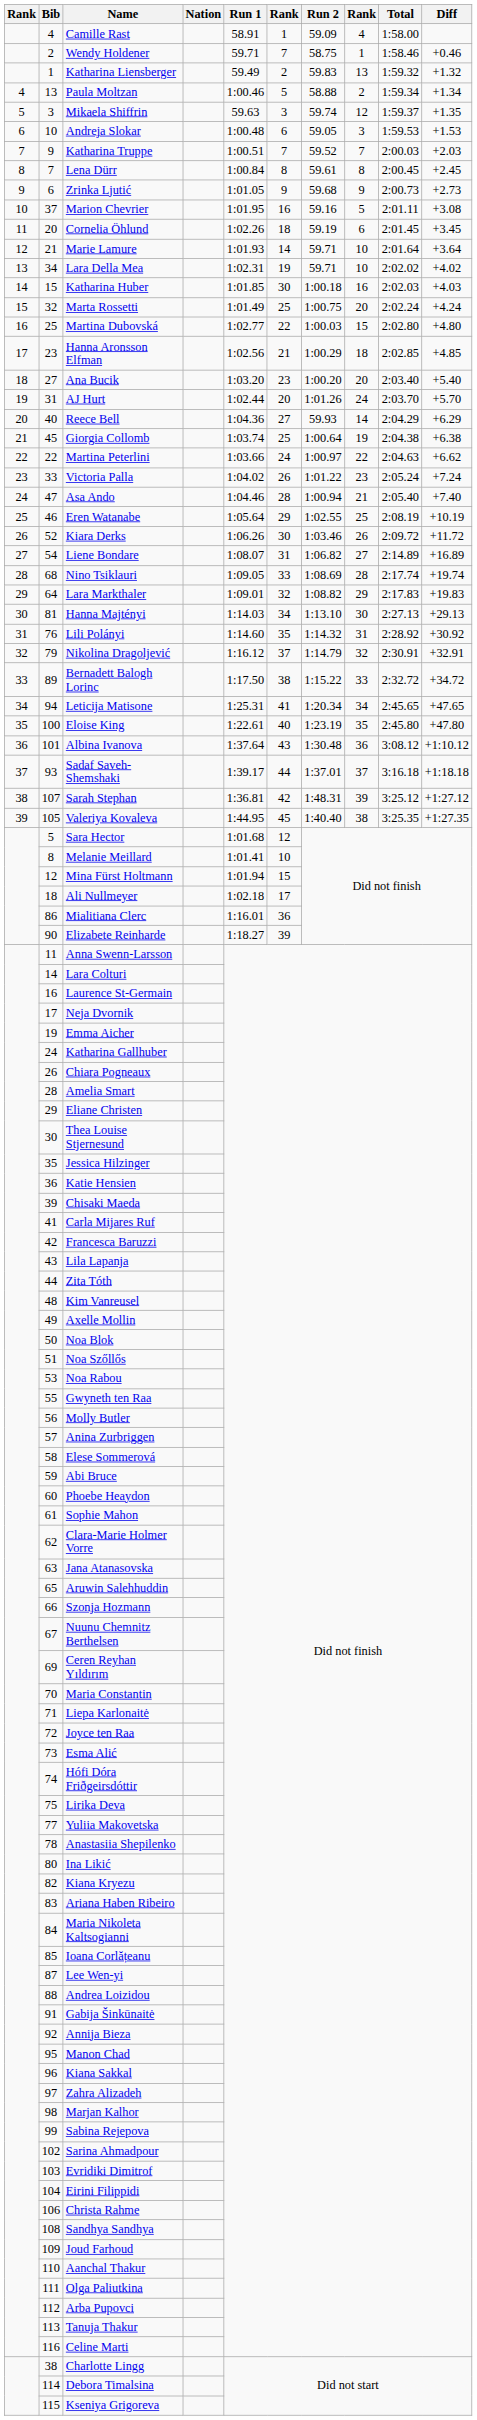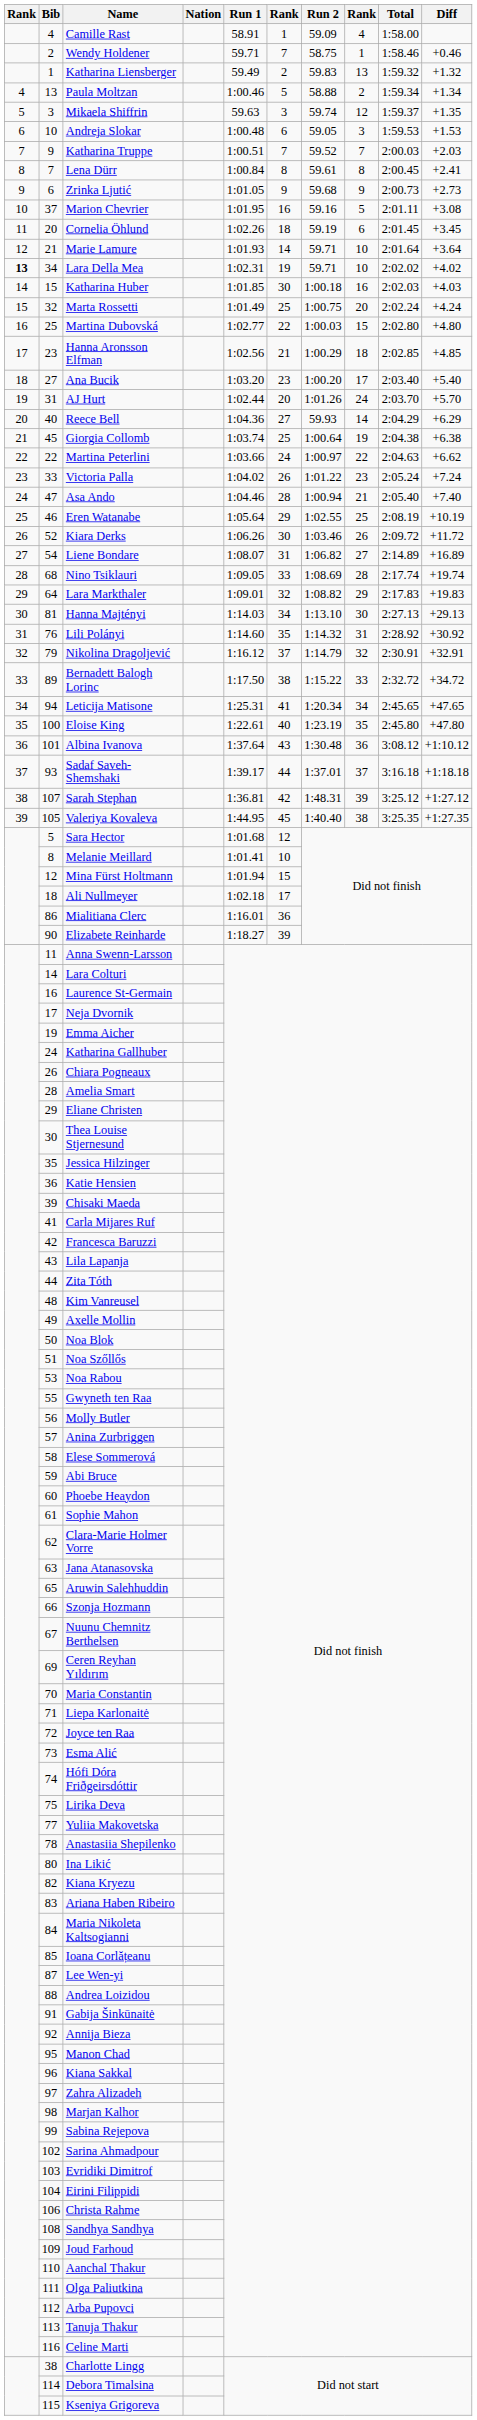 <table class="wikitable sortable" style="text-align:center">
 <tr>
 <th>Rank</th>
 <th>Bib</th>
 <th>Name</th>
 <th>Nation</th>
 <th>Run 1</th>
 <th>Rank</th>
 <th>Run 2</th>
 <th>Rank</th>
 <th>Total</th>
 <th>Diff</th>
 </tr>
 <tr>
 <td></td>
 <td>4</td>
 <td align=left><a href='#'>Camille Rast</a></td>
 <td align=left></td>
 <td>58.91</td>
 <td>1</td>
 <td>59.09</td>
 <td>4</td>
 <td>1:58.00</td>
 <td></td>
 </tr>
 <tr>
 <td></td>
 <td>2</td>
 <td align=left><a href='#'>Wendy Holdener</a></td>
 <td align=left></td>
 <td>59.71</td>
 <td>7</td>
 <td>58.75</td>
 <td>1</td>
 <td>1:58.46</td>
 <td>+0.46</td>
 </tr>
 <tr>
 <td></td>
 <td>1</td>
 <td align=left><a href='#'>Katharina Liensberger</a></td>
 <td align=left></td>
 <td>59.49</td>
 <td>2</td>
 <td>59.83</td>
 <td>13</td>
 <td>1:59.32</td>
 <td>+1.32</td>
 </tr>
 <tr>
 <td>4</td>
 <td>13</td>
 <td align=left><a href='#'>Paula Moltzan</a></td>
 <td align=left></td>
 <td>1:00.46</td>
 <td>5</td>
 <td>58.88</td>
 <td>2</td>
 <td>1:59.34</td>
 <td>+1.34</td>
 </tr>
 <tr>
 <td>5</td>
 <td>3</td>
 <td align=left><a href='#'>Mikaela Shiffrin</a></td>
 <td align=left></td>
 <td>59.63</td>
 <td>3</td>
 <td>59.74</td>
 <td>12</td>
 <td>1:59.37</td>
 <td>+1.35</td>
 </tr>
 <tr>
 <td>6</td>
 <td>10</td>
 <td align=left><a href='#'>Andreja Slokar</a></td>
 <td align=left> </td>
 <td>1:00.48</td>
 <td>6</td>
 <td>59.05</td>
 <td>3</td>
 <td>1:59.53</td>
 <td>+1.53</td>
 </tr>
 <tr>
 <td>7</td>
 <td>9</td>
 <td align=left><a href='#'>Katharina Truppe</a></td>
 <td align=left></td>
 <td>1:00.51</td>
 <td>7</td>
 <td>59.52</td>
 <td>7</td>
 <td>2:00.03</td>
 <td>+2.03</td>
 </tr>
 <tr>
 <td>8</td>
 <td>7</td>
 <td align=left><a href='#'>Lena Dürr</a></td>
 <td align=left></td>
 <td>1:00.84</td>
 <td>8</td>
 <td>59.61</td>
 <td>8</td>
 <td>2:00.45</td>
-<td>+2.45</td>
+<td>+2.41</td>
 </tr>
 <tr>
 <td>9</td>
 <td>6</td>
 <td align=left><a href='#'>Zrinka Ljutić</a></td>
 <td align=left></td>
 <td>1:01.05</td>
 <td>9</td>
 <td>59.68</td>
 <td>9</td>
 <td>2:00.73</td>
 <td>+2.73</td>
 </tr>
 <tr>
 <td>10</td>
 <td>37</td>
 <td align=left><a href='#'>Marion Chevrier</a></td>
 <td align=left></td>
 <td>1:01.95</td>
 <td>16</td>
 <td>59.16</td>
 <td>5</td>
 <td>2:01.11</td>
 <td>+3.08</td>
 </tr>
 <tr>
 <td>11</td>
 <td>20</td>
 <td align=left><a href='#'>Cornelia Öhlund</a></td>
 <td align=left></td>
 <td>1:02.26</td>
 <td>18</td>
 <td>59.19</td>
 <td>6</td>
 <td>2:01.45</td>
 <td>+3.45</td>
 </tr>
 <tr>
 <td>12</td>
 <td>21</td>
 <td align=left><a href='#'>Marie Lamure</a></td>
 <td align=left></td>
 <td>1:01.93</td>
 <td>14</td>
 <td>59.71</td>
 <td>10</td>
 <td>2:01.64</td>
 <td>+3.64</td>
 </tr>
 <tr>
-<td>13</td>
+<td><strong>13</strong></td>
 <td>34</td>
 <td align=left><a href='#'>Lara Della Mea</a></td>
 <td align=left></td>
 <td>1:02.31</td>
 <td>19</td>
 <td>59.71</td>
 <td>10</td>
 <td>2:02.02</td>
 <td>+4.02</td>
 </tr>
 <tr>
 <td>14</td>
 <td>15</td>
 <td align=left><a href='#'>Katharina Huber</a></td>
 <td align=left></td>
 <td>1:01.85</td>
 <td>30</td>
 <td>1:00.18</td>
 <td>16</td>
 <td>2:02.03</td>
 <td>+4.03</td>
 </tr>
 <tr>
 <td>15</td>
 <td>32</td>
 <td align=left><a href='#'>Marta Rossetti</a></td>
 <td align=left></td>
 <td>1:01.49</td>
 <td>25</td>
 <td>1:00.75</td>
 <td>20</td>
 <td>2:02.24</td>
 <td>+4.24</td>
 </tr>
 <tr>
 <td>16</td>
 <td>25</td>
 <td align=left><a href='#'>Martina Dubovská</a></td>
 <td align=left></td>
 <td>1:02.77</td>
 <td>22</td>
 <td>1:00.03</td>
 <td>15</td>
 <td>2:02.80</td>
 <td>+4.80</td>
 </tr>
 <tr>
 <td>17</td>
 <td>23</td>
 <td align=left><a href='#'>Hanna Aronsson Elfman</a></td>
 <td align=left></td>
 <td>1:02.56</td>
 <td>21</td>
 <td>1:00.29</td>
 <td>18</td>
 <td>2:02.85</td>
 <td>+4.85</td>
 </tr>
 <tr>
 <td>18</td>
 <td>27</td>
 <td align=left><a href='#'>Ana Bucik</a></td>
 <td align=left></td>
 <td>1:03.20</td>
 <td>23</td>
 <td>1:00.20</td>
-<td>20</td>
+<td>17</td>
 <td>2:03.40</td>
 <td>+5.40</td>
 </tr>
 <tr>
 <td>19</td>
 <td>31</td>
 <td align=left><a href='#'>AJ Hurt</a></td>
 <td align=left></td>
 <td>1:02.44</td>
 <td>20</td>
 <td>1:01.26</td>
 <td>24</td>
 <td>2:03.70</td>
 <td>+5.70</td>
 </tr>
 <tr>
 <td>20</td>
 <td>40</td>
 <td align=left><a href='#'>Reece Bell</a></td>
 <td align=left></td>
 <td>1:04.36</td>
 <td>27</td>
 <td>59.93</td>
 <td>14</td>
 <td>2:04.29</td>
 <td>+6.29</td>
 </tr>
 <tr>
 <td>21</td>
 <td>45</td>
 <td align=left><a href='#'>Giorgia Collomb</a></td>
 <td align=left></td>
 <td>1:03.74</td>
 <td>25</td>
 <td>1:00.64</td>
 <td>19</td>
 <td>2:04.38</td>
 <td>+6.38</td>
 </tr>
 <tr>
 <td>22</td>
 <td>22</td>
 <td align=left><a href='#'>Martina Peterlini</a></td>
 <td align=left></td>
 <td>1:03.66</td>
 <td>24</td>
 <td>1:00.97</td>
 <td>22</td>
 <td>2:04.63</td>
 <td>+6.62</td>
 </tr>
 <tr>
 <td>23</td>
 <td>33</td>
 <td align=left><a href='#'>Victoria Palla</a></td>
 <td align=left></td>
 <td>1:04.02</td>
 <td>26</td>
 <td>1:01.22</td>
 <td>23</td>
 <td>2:05.24</td>
 <td>+7.24</td>
 </tr>
 <tr>
 <td>24</td>
 <td>47</td>
 <td align=left><a href='#'>Asa Ando</a></td>
 <td align=left></td>
 <td>1:04.46</td>
 <td>28</td>
 <td>1:00.94</td>
 <td>21</td>
 <td>2:05.40</td>
 <td>+7.40</td>
 </tr>
 <tr>
 <td>25</td>
 <td>46</td>
 <td align=left><a href='#'>Eren Watanabe</a></td>
 <td align=left></td>
 <td>1:05.64</td>
 <td>29</td>
 <td>1:02.55</td>
 <td>25</td>
 <td>2:08.19</td>
 <td>+10.19</td>
 </tr>
 <tr>
 <td>26</td>
 <td>52</td>
 <td align=left><a href='#'>Kiara Derks</a></td>
 <td align=left></td>
 <td>1:06.26</td>
 <td>30</td>
 <td>1:03.46</td>
 <td>26</td>
 <td>2:09.72</td>
 <td>+11.72</td>
 </tr>
 <tr>
 <td>27</td>
 <td>54</td>
 <td align=left><a href='#'>Liene Bondare</a></td>
 <td align=left></td>
 <td>1:08.07</td>
 <td>31</td>
 <td>1:06.82</td>
 <td>27</td>
 <td>2:14.89</td>
 <td>+16.89</td>
 </tr>
 <tr>
 <td>28</td>
 <td>68</td>
 <td align=left><a href='#'>Nino Tsiklauri</a></td>
 <td align=left></td>
 <td>1:09.05</td>
 <td>33</td>
 <td>1:08.69</td>
 <td>28</td>
 <td>2:17.74</td>
 <td>+19.74</td>
 </tr>
 <tr>
 <td>29</td>
 <td>64</td>
 <td align=left><a href='#'>Lara Markthaler</a></td>
 <td align=left></td>
 <td>1:09.01</td>
 <td>32</td>
 <td>1:08.82</td>
 <td>29</td>
 <td>2:17.83</td>
 <td>+19.83</td>
 </tr>
 <tr>
 <td>30</td>
 <td>81</td>
 <td align=left><a href='#'>Hanna Majtényi</a></td>
 <td align=left></td>
 <td>1:14.03</td>
 <td>34</td>
 <td>1:13.10</td>
 <td>30</td>
 <td>2:27.13</td>
 <td>+29.13</td>
 </tr>
 <tr>
 <td>31</td>
 <td>76</td>
 <td align=left><a href='#'>Lili Polányi</a></td>
 <td align=left></td>
 <td>1:14.60</td>
 <td>35</td>
 <td>1:14.32</td>
 <td>31</td>
 <td>2:28.92</td>
 <td>+30.92</td>
 </tr>
 <tr>
 <td>32</td>
 <td>79</td>
 <td align=left><a href='#'>Nikolina Dragoljević</a></td>
 <td align=left></td>
 <td>1:16.12</td>
 <td>37</td>
 <td>1:14.79</td>
 <td>32</td>
 <td>2:30.91</td>
 <td>+32.91</td>
 </tr>
 <tr>
 <td>33</td>
 <td>89</td>
 <td align=left><a href='#'>Bernadett Balogh Lorinc</a></td>
 <td align=left></td>
 <td>1:17.50</td>
 <td>38</td>
 <td>1:15.22</td>
 <td>33</td>
 <td>2:32.72</td>
 <td>+34.72</td>
 </tr>
 <tr>
 <td>34</td>
 <td>94</td>
 <td align=left><a href='#'>Leticija Matisone</a></td>
 <td align=left></td>
 <td>1:25.31</td>
 <td>41</td>
 <td>1:20.34</td>
 <td>34</td>
 <td>2:45.65</td>
 <td>+47.65</td>
 </tr>
 <tr>
 <td>35</td>
 <td>100</td>
 <td align=left><a href='#'>Eloise King</a></td>
 <td align=left></td>
 <td>1:22.61</td>
 <td>40</td>
 <td>1:23.19</td>
 <td>35</td>
 <td>2:45.80</td>
 <td>+47.80</td>
 </tr>
 <tr>
 <td>36</td>
 <td>101</td>
 <td align=left><a href='#'>Albina Ivanova</a></td>
 <td align=left></td>
 <td>1:37.64</td>
 <td>43</td>
 <td>1:30.48</td>
 <td>36</td>
 <td>3:08.12</td>
 <td>+1:10.12</td>
 </tr>
 <tr>
 <td>37</td>
 <td>93</td>
 <td align=left><a href='#'>Sadaf Saveh-Shemshaki</a></td>
 <td align=left></td>
 <td>1:39.17</td>
 <td>44</td>
 <td>1:37.01</td>
 <td>37</td>
 <td>3:16.18</td>
 <td>+1:18.18</td>
 </tr>
 <tr>
 <td>38</td>
 <td>107</td>
 <td align=left><a href='#'>Sarah Stephan</a></td>
 <td align=left></td>
 <td>1:36.81</td>
 <td>42</td>
 <td>1:48.31</td>
 <td>39</td>
 <td>3:25.12</td>
 <td>+1:27.12</td>
 </tr>
 <tr>
 <td>39</td>
 <td>105</td>
 <td align=left><a href='#'>Valeriya Kovaleva</a></td>
 <td align=left></td>
 <td>1:44.95</td>
 <td>45</td>
 <td>1:40.40</td>
 <td>38</td>
 <td>3:25.35</td>
 <td>+1:27.35</td>
 </tr>
 <tr>
 <td rowspan=6></td>
 <td>5</td>
 <td align=left><a href='#'>Sara Hector</a></td>
 <td align=left></td>
 <td>1:01.68</td>
 <td>12</td>
 <td colspan=4 rowspan=6>Did not finish</td>
 </tr>
 <tr>
 <td>8</td>
 <td align=left><a href='#'>Melanie Meillard</a></td>
 <td align=left></td>
 <td>1:01.41</td>
 <td>10</td>
 </tr>
 <tr>
 <td>12</td>
 <td align=left><a href='#'>Mina Fürst Holtmann</a></td>
 <td align=left></td>
 <td>1:01.94</td>
 <td>15</td>
 </tr>
 <tr>
 <td>18</td>
 <td align=left><a href='#'>Ali Nullmeyer</a></td>
 <td align=left></td>
 <td>1:02.18</td>
 <td>17</td>
 </tr>
 <tr>
 <td>86</td>
 <td align=left><a href='#'>Mialitiana Clerc</a></td>
 <td align=left></td>
 <td>1:16.01</td>
 <td>36</td>
 </tr>
 <tr>
 <td>90</td>
 <td align=left><a href='#'>Elizabete Reinharde</a></td>
 <td align=left></td>
 <td>1:18.27</td>
 <td>39</td>
 </tr>
 <tr>
 <td rowspan=68></td>
 <td>11</td>
 <td align=left><a href='#'>Anna Swenn-Larsson</a></td>
 <td align=left></td>
 <td colspan=6 rowspan=68>Did not finish</td>
 </tr>
 <tr>
 <td>14</td>
 <td align=left><a href='#'>Lara Colturi</a></td>
 <td align=left></td>
 </tr>
 <tr>
 <td>16</td>
 <td align=left><a href='#'>Laurence St-Germain</a></td>
 <td align=left></td>
 </tr>
 <tr>
 <td>17</td>
 <td align=left><a href='#'>Neja Dvornik</a></td>
 <td align=left></td>
 </tr>
 <tr>
 <td>19</td>
 <td align=left><a href='#'>Emma Aicher</a></td>
 <td align=left></td>
 </tr>
 <tr>
 <td>24</td>
 <td align=left><a href='#'>Katharina Gallhuber</a></td>
 <td align=left></td>
 </tr>
 <tr>
 <td>26</td>
 <td align=left><a href='#'>Chiara Pogneaux</a></td>
 <td align=left></td>
 </tr>
 <tr>
 <td>28</td>
 <td align=left><a href='#'>Amelia Smart</a></td>
 <td align=left></td>
 </tr>
 <tr>
 <td>29</td>
 <td align=left><a href='#'>Eliane Christen</a></td>
 <td align=left></td>
 </tr>
 <tr>
 <td>30</td>
 <td align=left><a href='#'>Thea Louise Stjernesund</a></td>
 <td align=left></td>
 </tr>
 <tr>
 <td>35</td>
 <td align=left><a href='#'>Jessica Hilzinger</a></td>
 <td align=left></td>
 </tr>
 <tr>
 <td>36</td>
 <td align=left><a href='#'>Katie Hensien</a></td>
 <td align=left></td>
 </tr>
 <tr>
 <td>39</td>
 <td align=left><a href='#'>Chisaki Maeda</a></td>
 <td align=left></td>
 </tr>
 <tr>
 <td>41</td>
 <td align=left><a href='#'>Carla Mijares Ruf</a></td>
 <td align=left></td>
 </tr>
 <tr>
 <td>42</td>
 <td align=left><a href='#'>Francesca Baruzzi</a></td>
 <td align=left></td>
 </tr>
 <tr>
 <td>43</td>
 <td align=left><a href='#'>Lila Lapanja</a></td>
 <td align=left></td>
 </tr>
 <tr>
 <td>44</td>
 <td align=left><a href='#'>Zita Tóth</a></td>
 <td align=left></td>
 </tr>
 <tr>
 <td>48</td>
 <td align=left><a href='#'>Kim Vanreusel</a></td>
 <td align=left></td>
 </tr>
 <tr>
 <td>49</td>
 <td align=left><a href='#'>Axelle Mollin</a></td>
 <td align=left></td>
 </tr>
 <tr>
 <td>50</td>
 <td align=left><a href='#'>Noa Blok</a></td>
 <td align=left></td>
 </tr>
 <tr>
 <td>51</td>
 <td align=left><a href='#'>Noa Szőllős</a></td>
 <td align=left></td>
 </tr>
 <tr>
 <td>53</td>
 <td align=left><a href='#'>Noa Rabou</a></td>
 <td align=left></td>
 </tr>
 <tr>
 <td>55</td>
 <td align=left><a href='#'>Gwyneth ten Raa</a></td>
 <td align=left></td>
 </tr>
 <tr>
 <td>56</td>
 <td align=left><a href='#'>Molly Butler</a></td>
 <td align=left></td>
 </tr>
 <tr>
 <td>57</td>
 <td align=left><a href='#'>Anina Zurbriggen</a></td>
 <td align=left></td>
 </tr>
 <tr>
 <td>58</td>
 <td align=left><a href='#'>Elese Sommerová</a></td>
 <td align=left></td>
 </tr>
 <tr>
 <td>59</td>
 <td align=left><a href='#'>Abi Bruce</a></td>
 <td align=left></td>
 </tr>
 <tr>
 <td>60</td>
 <td align=left><a href='#'>Phoebe Heaydon</a></td>
 <td align=left></td>
 </tr>
 <tr>
 <td>61</td>
 <td align=left><a href='#'>Sophie Mahon</a></td>
 <td align=left></td>
 </tr>
 <tr>
 <td>62</td>
 <td align=left><a href='#'>Clara-Marie Holmer Vorre</a></td>
 <td align=left></td>
 </tr>
 <tr>
 <td>63</td>
 <td align=left><a href='#'>Jana Atanasovska</a></td>
 <td align=left></td>
 </tr>
 <tr>
 <td>65</td>
 <td align=left><a href='#'>Aruwin Salehhuddin</a></td>
 <td align=left></td>
 </tr>
 <tr>
 <td>66</td>
 <td align=left><a href='#'>Szonja Hozmann</a></td>
 <td align=left></td>
 </tr>
 <tr>
 <td>67</td>
 <td align=left><a href='#'>Nuunu Chemnitz Berthelsen</a></td>
 <td align=left></td>
 </tr>
 <tr>
 <td>69</td>
 <td align=left><a href='#'>Ceren Reyhan Yıldırım</a></td>
 <td align=left></td>
 </tr>
 <tr>
 <td>70</td>
 <td align=left><a href='#'>Maria Constantin</a></td>
 <td align=left></td>
 </tr>
 <tr>
 <td>71</td>
 <td align=left><a href='#'>Liepa Karlonaitė</a></td>
 <td align=left></td>
 </tr>
 <tr>
 <td>72</td>
 <td align=left><a href='#'>Joyce ten Raa</a></td>
 <td align=left></td>
 </tr>
 <tr>
 <td>73</td>
 <td align=left><a href='#'>Esma Alić</a></td>
 <td align=left></td>
 </tr>
 <tr>
 <td>74</td>
 <td align=left><a href='#'>Hófi Dóra Friðgeirsdóttir</a></td>
 <td align=left></td>
 </tr>
 <tr>
 <td>75</td>
 <td align=left><a href='#'>Lirika Deva</a></td>
 <td align=left></td>
 </tr>
 <tr>
 <td>77</td>
 <td align=left><a href='#'>Yuliia Makovetska</a></td>
 <td align=left></td>
 </tr>
 <tr>
 <td>78</td>
 <td align=left><a href='#'>Anastasiia Shepilenko</a></td>
 <td align=left></td>
 </tr>
 <tr>
 <td>80</td>
 <td align=left><a href='#'>Ina Likić</a></td>
 <td align=left></td>
 </tr>
 <tr>
 <td>82</td>
 <td align=left><a href='#'>Kiana Kryezu</a></td>
 <td align=left></td>
 </tr>
 <tr>
 <td>83</td>
 <td align=left><a href='#'>Ariana Haben Ribeiro</a></td>
 <td align=left></td>
 </tr>
 <tr>
 <td>84</td>
 <td align=left><a href='#'>Maria Nikoleta Kaltsogianni</a></td>
 <td align=left></td>
 </tr>
 <tr>
 <td>85</td>
 <td align=left><a href='#'>Ioana Corlățeanu</a></td>
 <td align=left></td>
 </tr>
 <tr>
 <td>87</td>
 <td align=left><a href='#'>Lee Wen-yi</a></td>
 <td align=left></td>
 </tr>
 <tr>
 <td>88</td>
 <td align=left><a href='#'>Andrea Loizidou</a></td>
 <td align=left></td>
 </tr>
 <tr>
 <td>91</td>
 <td align=left><a href='#'>Gabija Šinkūnaitė</a></td>
 <td align=left></td>
 </tr>
 <tr>
 <td>92</td>
 <td align=left><a href='#'>Annija Bieza</a></td>
 <td align=left></td>
 </tr>
 <tr>
 <td>95</td>
 <td align=left><a href='#'>Manon Chad</a></td>
 <td align=left></td>
 </tr>
 <tr>
 <td>96</td>
 <td align=left><a href='#'>Kiana Sakkal</a></td>
 <td align=left></td>
 </tr>
 <tr>
 <td>97</td>
 <td align=left><a href='#'>Zahra Alizadeh</a></td>
 <td align=left></td>
 </tr>
 <tr>
 <td>98</td>
 <td align=left><a href='#'>Marjan Kalhor</a></td>
 <td align=left></td>
 </tr>
 <tr>
 <td>99</td>
 <td align=left><a href='#'>Sabina Rejepova</a></td>
 <td align=left></td>
 </tr>
 <tr>
 <td>102</td>
 <td align=left><a href='#'>Sarina Ahmadpour</a></td>
 <td align=left></td>
 </tr>
 <tr>
 <td>103</td>
 <td align=left><a href='#'>Evridiki Dimitrof</a></td>
 <td align=left></td>
 </tr>
 <tr>
 <td>104</td>
 <td align=left><a href='#'>Eirini Filippidi</a></td>
 <td align=left></td>
 </tr>
 <tr>
 <td>106</td>
 <td align=left><a href='#'>Christa Rahme</a></td>
 <td align=left></td>
 </tr>
 <tr>
 <td>108</td>
 <td align=left><a href='#'>Sandhya Sandhya</a></td>
 <td align=left></td>
 </tr>
 <tr>
 <td>109</td>
 <td align=left><a href='#'>Joud Farhoud</a></td>
 <td align=left></td>
 </tr>
 <tr>
 <td>110</td>
 <td align=left><a href='#'>Aanchal Thakur</a></td>
 <td align=left></td>
 </tr>
 <tr>
 <td>111</td>
 <td align=left><a href='#'>Olga Paliutkina</a></td>
 <td align=left></td>
 </tr>
 <tr>
 <td>112</td>
 <td align=left><a href='#'>Arba Pupovci</a></td>
 <td align=left></td>
 </tr>
 <tr>
 <td>113</td>
 <td align=left><a href='#'>Tanuja Thakur</a></td>
 <td align=left></td>
 </tr>
 <tr>
 <td>116</td>
 <td align=left><a href='#'>Celine Marti</a></td>
 <td align=left></td>
 </tr>
 <tr>
 <td rowspan=3></td>
 <td>38</td>
 <td align=left><a href='#'>Charlotte Lingg</a></td>
 <td align=left></td>
 <td colspan=6 rowspan=3>Did not start</td>
 </tr>
 <tr>
 <td>114</td>
 <td align=left><a href='#'>Debora Timalsina</a></td>
 <td align=left></td>
 </tr>
 <tr>
 <td>115</td>
 <td align=left><a href='#'>Kseniya Grigoreva</a></td>
 <td align=left></td>
 </tr>
 </table>
